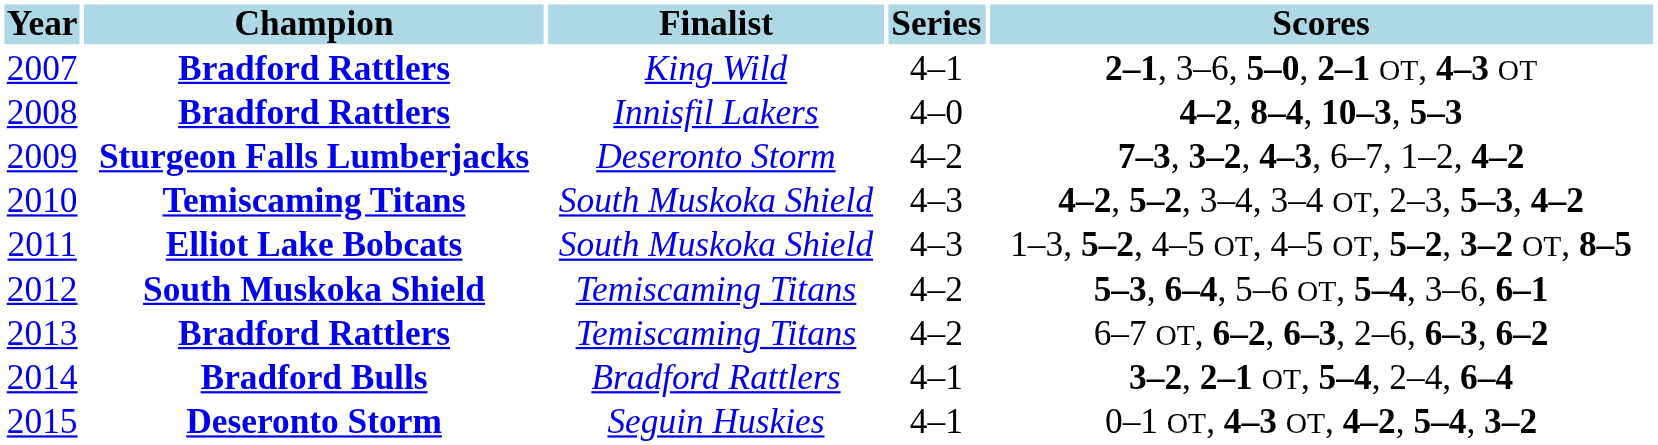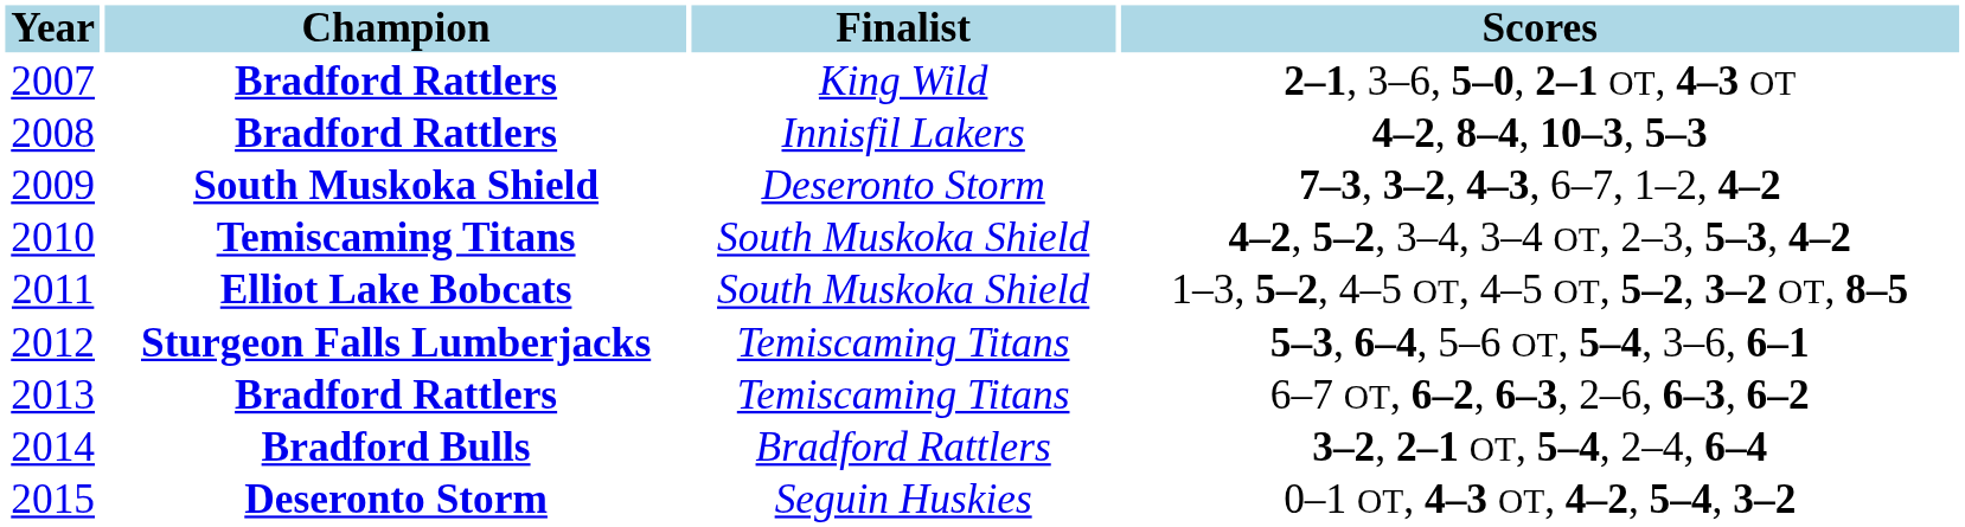 <table cellpadding="0" width="750px" style="text-align:center">
 <tr bgcolor="#ADD8E6">
 <th style= width="33">Year</th>
 <th style= width="150">Champion</th>
 <th style= width="150">Finalist</th>
-<th style= width="25">Series</th>
 <th style= width="175">Scores</th>
 </tr>
 <tr>
 <td><a href='#'>2007</a></td>
 <td><strong><a href='#'>Bradford Rattlers</a></strong></td>
 <td><em><a href='#'>King Wild</a></em></td>
-<td>4–1</td>
 <td><strong>2–1</strong>, 3–6, <strong>5–0</strong>, <strong>2–1</strong> <small>OT</small>, <strong>4–3</strong> <small>OT</small></td>
 </tr>
 <tr>
 <td><a href='#'>2008</a></td>
 <td><strong><a href='#'>Bradford Rattlers</a></strong></td>
 <td><em><a href='#'>Innisfil Lakers</a></em></td>
-<td>4–0</td>
 <td><strong>4–2</strong>, <strong>8–4</strong>, <strong>10–3</strong>, <strong>5–3</strong></td>
 </tr>
 <tr>
 <td><a href='#'>2009</a></td>
-<td><strong><a href='#'>Sturgeon Falls Lumberjacks</a></strong></td>
+<td><strong><a href='#'>South Muskoka Shield</a></strong></td>
 <td><em><a href='#'>Deseronto Storm</a></em></td>
-<td>4–2</td>
 <td><strong>7–3</strong>, <strong>3–2</strong>, <strong>4–3</strong>, 6–7, 1–2, <strong>4–2</strong></td>
 </tr>
 <tr>
 <td><a href='#'>2010</a></td>
 <td><strong><a href='#'>Temiscaming Titans</a></strong></td>
 <td><em><a href='#'>South Muskoka Shield</a></em></td>
-<td>4–3</td>
 <td><strong>4–2</strong>, <strong>5–2</strong>, 3–4, 3–4 <small>OT</small>, 2–3, <strong>5–3</strong>, <strong>4–2</strong></td>
 </tr>
 <tr>
 <td><a href='#'>2011</a></td>
 <td><strong><a href='#'>Elliot Lake Bobcats</a></strong></td>
 <td><em><a href='#'>South Muskoka Shield</a></em></td>
-<td>4–3</td>
 <td>1–3, <strong>5–2</strong>, 4–5 <small>OT</small>, 4–5 <small>OT</small>, <strong>5–2</strong>, <strong>3–2</strong> <small>OT</small>, <strong>8–5</strong></td>
 </tr>
 <tr>
 <td><a href='#'>2012</a></td>
-<td><strong><a href='#'>South Muskoka Shield</a></strong></td>
+<td><strong><a href='#'>Sturgeon Falls Lumberjacks</a></strong></td>
 <td><em><a href='#'>Temiscaming Titans</a></em></td>
-<td>4–2</td>
 <td><strong>5–3</strong>, <strong>6–4</strong>, 5–6 <small>OT</small>, <strong>5–4</strong>, 3–6, <strong>6–1</strong></td>
 </tr>
 <tr>
 <td><a href='#'>2013</a></td>
 <td><strong><a href='#'>Bradford Rattlers</a></strong></td>
 <td><em><a href='#'>Temiscaming Titans</a></em></td>
-<td>4–2</td>
 <td>6–7 <small>OT</small>, <strong>6–2</strong>, <strong>6–3</strong>, 2–6, <strong>6–3</strong>, <strong>6–2</strong></td>
 </tr>
 <tr>
 <td><a href='#'>2014</a></td>
 <td><strong><a href='#'>Bradford Bulls</a></strong></td>
 <td><em><a href='#'>Bradford Rattlers</a></em></td>
-<td>4–1</td>
 <td><strong>3–2</strong>, <strong>2–1</strong> <small>OT</small>, <strong>5–4</strong>, 2–4, <strong>6–4</strong></td>
 </tr>
 <tr>
 <td><a href='#'>2015</a></td>
 <td><strong><a href='#'>Deseronto Storm</a></strong></td>
 <td><em><a href='#'>Seguin Huskies</a></em></td>
-<td>4–1</td>
 <td>0–1 <small>OT</small>, <strong>4–3</strong> <small>OT</small>, <strong>4–2</strong>, <strong>5–4</strong>, <strong>3–2</strong></td>
 </tr>
 </table>
